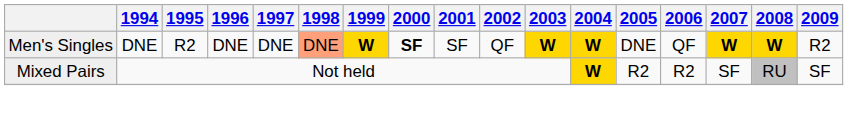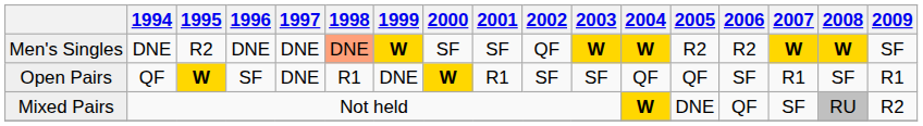 <table class="wikitable"  style="font-size:95%; text-align:center;">
 <tr style="background:#efefef;">
 <th></th>
 <th><a href='#'>1994</a></th>
 <th><a href='#'>1995</a></th>
 <th><a href='#'>1996</a></th>
 <th><a href='#'>1997</a></th>
 <th><a href='#'>1998</a></th>
 <th><a href='#'>1999</a></th>
 <th><a href='#'>2000</a></th>
 <th><a href='#'>2001</a></th>
 <th><a href='#'>2002</a></th>
 <th><a href='#'>2003</a></th>
 <th><a href='#'>2004</a></th>
 <th><a href='#'>2005</a></th>
 <th><a href='#'>2006</a></th>
 <th><a href='#'>2007</a></th>
 <th><a href='#'>2008</a></th>
 <th><a href='#'>2009</a></th>
 </tr>
 <tr>
 <td style="background:#EFEFEF;">Men's Singles</td>
 <td>DNE</td>
 <td>R2</td>
 <td>DNE</td>
 <td>DNE</td>
 <td style="background: lightsalmon;">DNE</td>
 <td style="background:gold"><strong>W</strong></td>
-<td><strong>SF</strong></td>
+<td>SF</td>
 <td>SF</td>
 <td>QF</td>
 <td style="background:gold"><strong>W</strong></td>
 <td style="background:gold"><strong>W</strong></td>
-<td>DNE</td>
+<td>R2</td>
+<td>R2</td>
+<td style="background:gold"><strong>W</strong></td>
+<td style="background:gold"><strong>W</strong></td>
+<td>SF</td>
+</tr>
+<tr>
+<td style="background:#EFEFEF;">Open Pairs</td>
 <td>QF</td>
 <td style="background:gold"><strong>W</strong></td>
+<td>SF</td>
+<td>DNE</td>
+<td>R1</td>
+<td>DNE</td>
 <td style="background:gold"><strong>W</strong></td>
-<td>R2</td>
+<td>R1</td>
+<td>SF</td>
+<td>SF</td>
+<td>QF</td>
+<td>QF</td>
+<td>SF</td>
+<td>R1</td>
+<td>SF</td>
+<td>R1</td>
 </tr>
 <tr>
 <td style="background:#EFEFEF;">Mixed Pairs</td>
 <td colspan="10">Not held</td>
 <td style="background:gold"><strong>W</strong></td>
-<td>R2</td>
-<td>R2</td>
+<td>DNE</td>
+<td>QF</td>
 <td>SF</td>
 <td style="background:silver">RU</td>
-<td>SF</td>
+<td>R2</td>
 </tr>
 <tr>
 </tr>
 </table>
